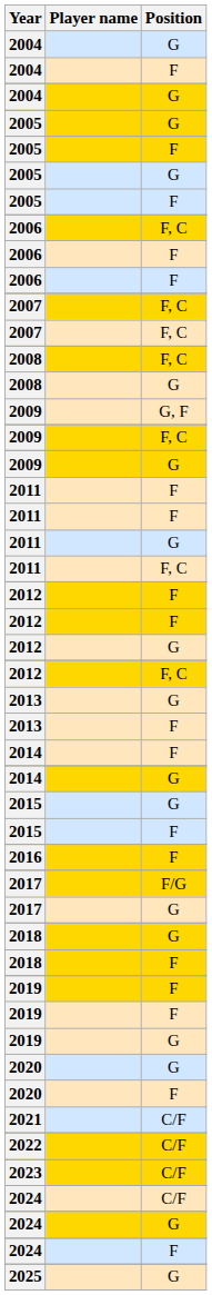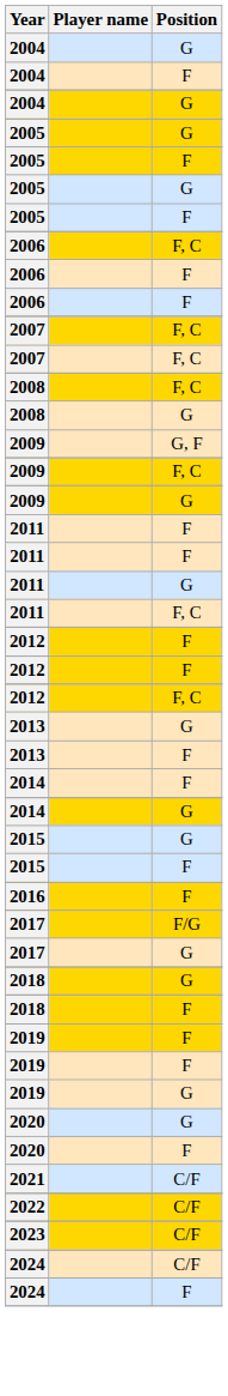 <table class="wikitable plainrowheaders">
 <tr>
 <th scope="col">Year</th>
 <th scope="col">Player name</th>
 <th scope="col">Position</th>
 </tr>
 <tr style="background:#d0e7ff;">
 <th scope="row" style="text-align:center;">2004</th>
 <td style="text-align:center;"></td>
 <td style="text-align:center;">G</td>
 </tr>
 <tr style="background:#ffe6bd;">
 <th scope="row" style="text-align:center;">2004</th>
 <td style="text-align:center;"></td>
 <td style="text-align:center;">F</td>
 </tr>
 <tr>
 </tr>
 <tr style="background:Gold;">
 <th scope="row" style="text-align:center;">2004</th>
 <td style="text-align:center;"></td>
 <td style="text-align:center;">G</td>
 </tr>
 <tr>
 </tr>
 <tr style="background:Gold;">
 <th scope="row" style="text-align:center;">2005</th>
 <td style="text-align:center;"></td>
 <td style="text-align:center;">G</td>
 </tr>
 <tr>
 </tr>
 <tr style="background:Gold;">
 <th scope="row" style="text-align:center;">2005</th>
 <td style="text-align:center;"></td>
 <td style="text-align:center;">F</td>
 </tr>
 <tr style="background:#d0e7ff;">
 <th scope="row" style="text-align:center;">2005</th>
 <td style="text-align:center;"></td>
 <td style="text-align:center;">G</td>
 </tr>
 <tr style="background:#d0e7ff;">
 <th scope="row" style="text-align:center;">2005</th>
 <td style="text-align:center;"></td>
 <td style="text-align:center;">F</td>
 </tr>
 <tr>
 </tr>
 <tr style="background:Gold;">
 <th scope="row" style="text-align:center;">2006</th>
 <td style="text-align:center;"></td>
 <td style="text-align:center;">F, C</td>
 </tr>
 <tr style="background:#ffe6bd;">
 <th scope="row" style="text-align:center;">2006</th>
 <td style="text-align:center;"></td>
 <td style="text-align:center;">F</td>
 </tr>
 <tr style="background:#d0e7ff;">
 <th scope="row" style="text-align:center;">2006</th>
 <td style="text-align:center;"></td>
 <td style="text-align:center;">F</td>
 </tr>
 <tr>
 </tr>
 <tr style="background:Gold;">
 <th scope="row" style="text-align:center;">2007</th>
 <td style="text-align:center;"></td>
 <td style="text-align:center;">F, C</td>
 </tr>
 <tr style="background:#ffe6bd;">
 <th scope="row" style="text-align:center;">2007</th>
 <td style="text-align:center;"></td>
 <td style="text-align:center;">F, C</td>
 </tr>
 <tr>
 </tr>
 <tr style="background:Gold;">
 <th scope="row" style="text-align:center;">2008</th>
 <td style="text-align:center;"></td>
 <td style="text-align:center;">F, C</td>
 </tr>
 <tr style="background:#ffe6bd;">
 <th scope="row" style="text-align:center;">2008</th>
 <td style="text-align:center;"></td>
 <td style="text-align:center;">G</td>
 </tr>
 <tr style="background:#ffe6bd;">
 <th scope="row" style="text-align:center;">2009</th>
 <td style="text-align:center;"></td>
 <td style="text-align:center;">G, F</td>
 </tr>
 <tr>
 </tr>
 <tr style="background:Gold;">
 <th scope="row" style="text-align:center;">2009</th>
 <td style="text-align:center;"></td>
 <td style="text-align:center;">F, C</td>
 </tr>
 <tr>
 </tr>
 <tr style="background:Gold;">
 <th scope="row" style="text-align:center;">2009</th>
 <td style="text-align:center;"></td>
 <td style="text-align:center;">G</td>
 </tr>
 <tr style="background:#ffe6bd;">
 <th scope="row" style="text-align:center;">2011</th>
 <td style="text-align:center;"></td>
 <td style="text-align:center;">F</td>
 </tr>
 <tr style="background:#ffe6bd;">
 <th scope="row" style="text-align:center;">2011</th>
 <td style="text-align:center;"></td>
 <td style="text-align:center;">F</td>
 </tr>
 <tr style="background:#d0e7ff;">
 <th scope="row" style="text-align:center;">2011</th>
 <td style="text-align:center;"></td>
 <td style="text-align:center;">G</td>
 </tr>
 <tr style="background:#ffe6bd;">
 <th scope="row" style="text-align:center;">2011</th>
 <td style="text-align:center;"></td>
 <td style="text-align:center;">F, C</td>
 </tr>
 <tr>
 </tr>
 <tr style="background:Gold;">
 <th scope="row" style="text-align:center;">2012</th>
 <td style="text-align:center;"></td>
 <td style="text-align:center;">F</td>
 </tr>
 <tr>
 </tr>
 <tr style="background:Gold;">
 <th scope="row" style="text-align:center;">2012</th>
 <td style="text-align:center;"></td>
 <td style="text-align:center;">F</td>
 </tr>
-<tr style="background:#ffe6bd;">
-<th scope="row" style="text-align:center;">2012</th>
-<td style="text-align:center;"></td>
-<td style="text-align:center;">G</td>
-</tr>
 <tr>
 </tr>
 <tr style="background:Gold;">
 <th scope="row" style="text-align:center;">2012</th>
 <td style="text-align:center;"></td>
 <td style="text-align:center;">F, C</td>
 </tr>
 <tr style="background:#ffe6bd;">
 <th scope="row" style="text-align:center;">2013</th>
 <td style="text-align:center;"></td>
 <td style="text-align:center;">G</td>
 </tr>
 <tr style="background:#ffe6bd;">
 <th scope="row" style="text-align:center;">2013</th>
 <td style="text-align:center;"></td>
 <td style="text-align:center;">F</td>
 </tr>
 <tr style="background:#ffe6bd;">
 <th scope="row" style="text-align:center;">2014</th>
 <td style="text-align:center;"></td>
 <td style="text-align:center;">F</td>
 </tr>
 <tr>
 </tr>
 <tr style="background:Gold;">
 <th scope="row" style="text-align:center;">2014</th>
 <td style="text-align:center;"></td>
 <td style="text-align:center;">G</td>
 </tr>
 <tr style="background:#d0e7ff;">
 <th scope="row" style="text-align:center;">2015</th>
 <td style="text-align:center;"></td>
 <td style="text-align:center;">G</td>
 </tr>
 <tr style="background:#d0e7ff;">
 <th scope="row" style="text-align:center;">2015</th>
 <td style="text-align:center;"></td>
 <td style="text-align:center;">F</td>
 </tr>
 <tr>
 </tr>
 <tr style="background:Gold;">
 <th scope="row" style="text-align:center;">2016</th>
 <td style="text-align:center;"></td>
 <td style="text-align:center;">F</td>
 </tr>
 <tr>
 </tr>
 <tr style="background:Gold;">
 <th scope="row" style="text-align:center;">2017</th>
 <td style="text-align:center;"></td>
 <td style="text-align:center;">F/G</td>
 </tr>
 <tr style="background:#ffe6bd;">
 <th scope="row" style="text-align:center;">2017</th>
 <td style="text-align:center;"></td>
 <td style="text-align:center;">G</td>
 </tr>
 <tr>
 </tr>
 <tr style="background:Gold;">
 <th scope="row" style="text-align:center;">2018</th>
 <td style="text-align:center;"></td>
 <td style="text-align:center;">G</td>
 </tr>
 <tr>
 </tr>
 <tr style="background:Gold;">
 <th scope="row" style="text-align:center;">2018</th>
 <td style="text-align:center;"></td>
 <td style="text-align:center;">F</td>
 </tr>
 <tr>
 </tr>
 <tr style="background:Gold;">
 <th scope="row" style="text-align:center;">2019</th>
 <td style="text-align:center;"></td>
 <td style="text-align:center;">F</td>
 </tr>
 <tr style="background:#ffe6bd;">
 <th scope="row" style="text-align:center;">2019</th>
 <td style="text-align:center;"></td>
 <td style="text-align:center;">F</td>
 </tr>
 <tr style="background:#ffe6bd;">
 <th scope="row" style="text-align:center;">2019</th>
 <td style="text-align:center;"></td>
 <td style="text-align:center;">G</td>
 </tr>
 <tr style="background:#d0e7ff;">
 <th scope="row" style="text-align:center;">2020</th>
 <td style="text-align:center;"></td>
 <td style="text-align:center;">G</td>
 </tr>
 <tr style="background:#ffe6bd;">
 <th scope="row" style="text-align:center;">2020</th>
 <td style="text-align:center;"></td>
 <td style="text-align:center;">F</td>
 </tr>
 <tr style="background:#d0e7ff;">
 <th scope="row" style="text-align:center;">2021</th>
 <td style="text-align:center;"></td>
 <td style="text-align:center;">C/F</td>
 </tr>
 <tr>
 </tr>
 <tr style="background:Gold;">
 <th scope="row" style="text-align:center;">2022</th>
 <td style="text-align:center;"></td>
 <td style="text-align:center;">C/F</td>
 </tr>
 <tr>
 </tr>
 <tr style="background:Gold;">
 <th scope="row" style="text-align:center;">2023</th>
 <td style="text-align:center;"></td>
 <td style="text-align:center;">C/F</td>
 </tr>
 <tr>
 </tr>
 <tr style="background:#ffe6bd;">
 <th scope="row" style="text-align:center;">2024</th>
 <td style="text-align:center;"></td>
 <td style="text-align:center;">C/F</td>
 </tr>
 <tr>
 </tr>
-<tr style="background:Gold;">
-<th scope="row" style="text-align:center;">2024</th>
-<td style="text-align:center;"></td>
-<td style="text-align:center;">G</td>
-</tr>
 <tr>
 </tr>
 <tr style="background:#d0e7ff;">
 <th scope="row" style="text-align:center;">2024</th>
 <td style="text-align:center;"></td>
 <td style="text-align:center;">F</td>
 </tr>
 <tr>
 </tr>
-<tr style="background:#ffe6bd;">
-<th scope="row" style="text-align:center;">2025</th>
-<td style="text-align:center;"></td>
-<td style="text-align:center;">G</td>
-</tr>
 </table>
